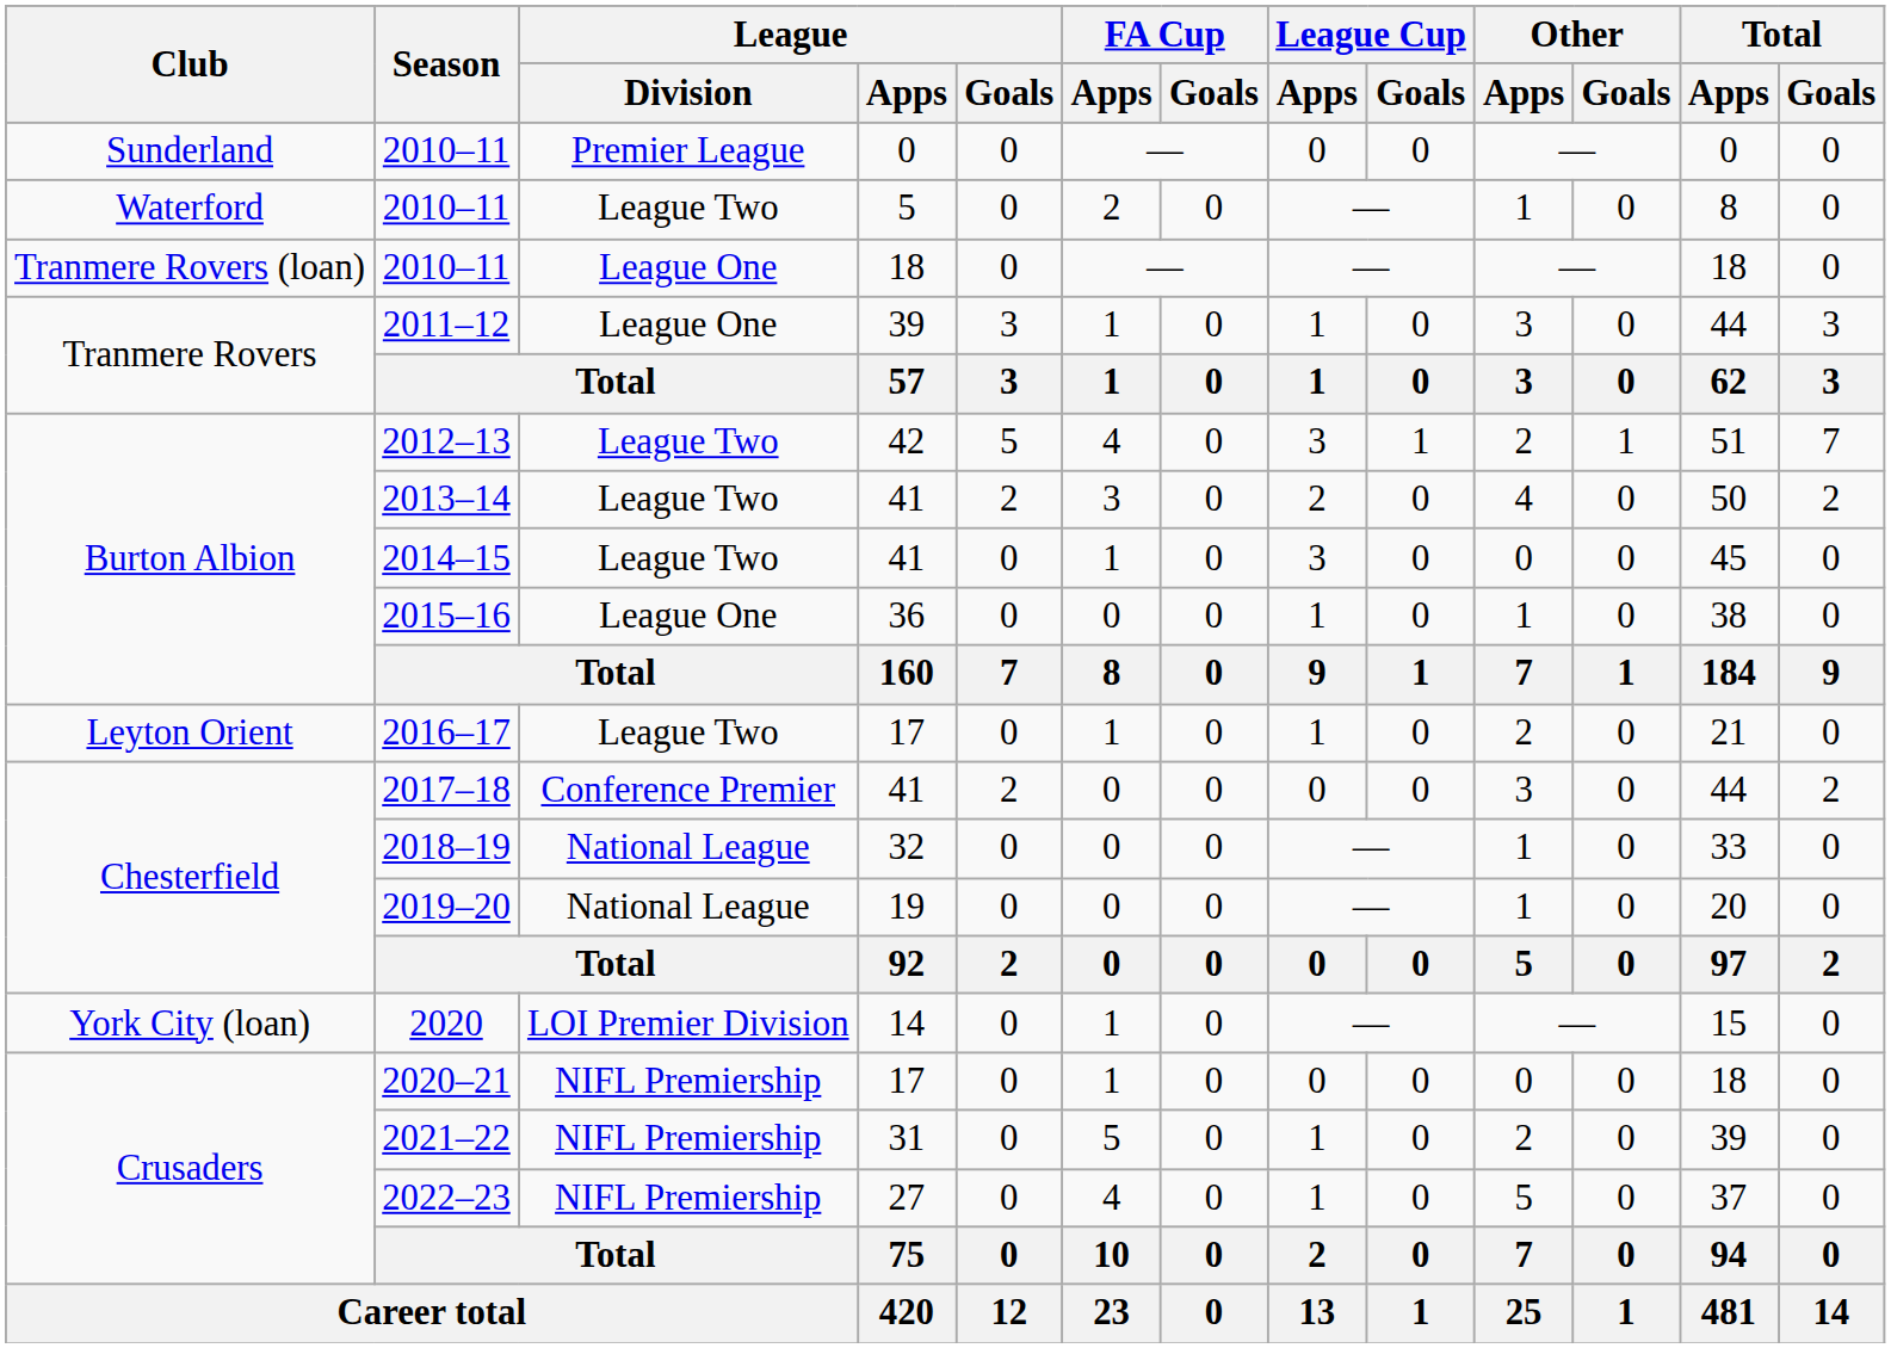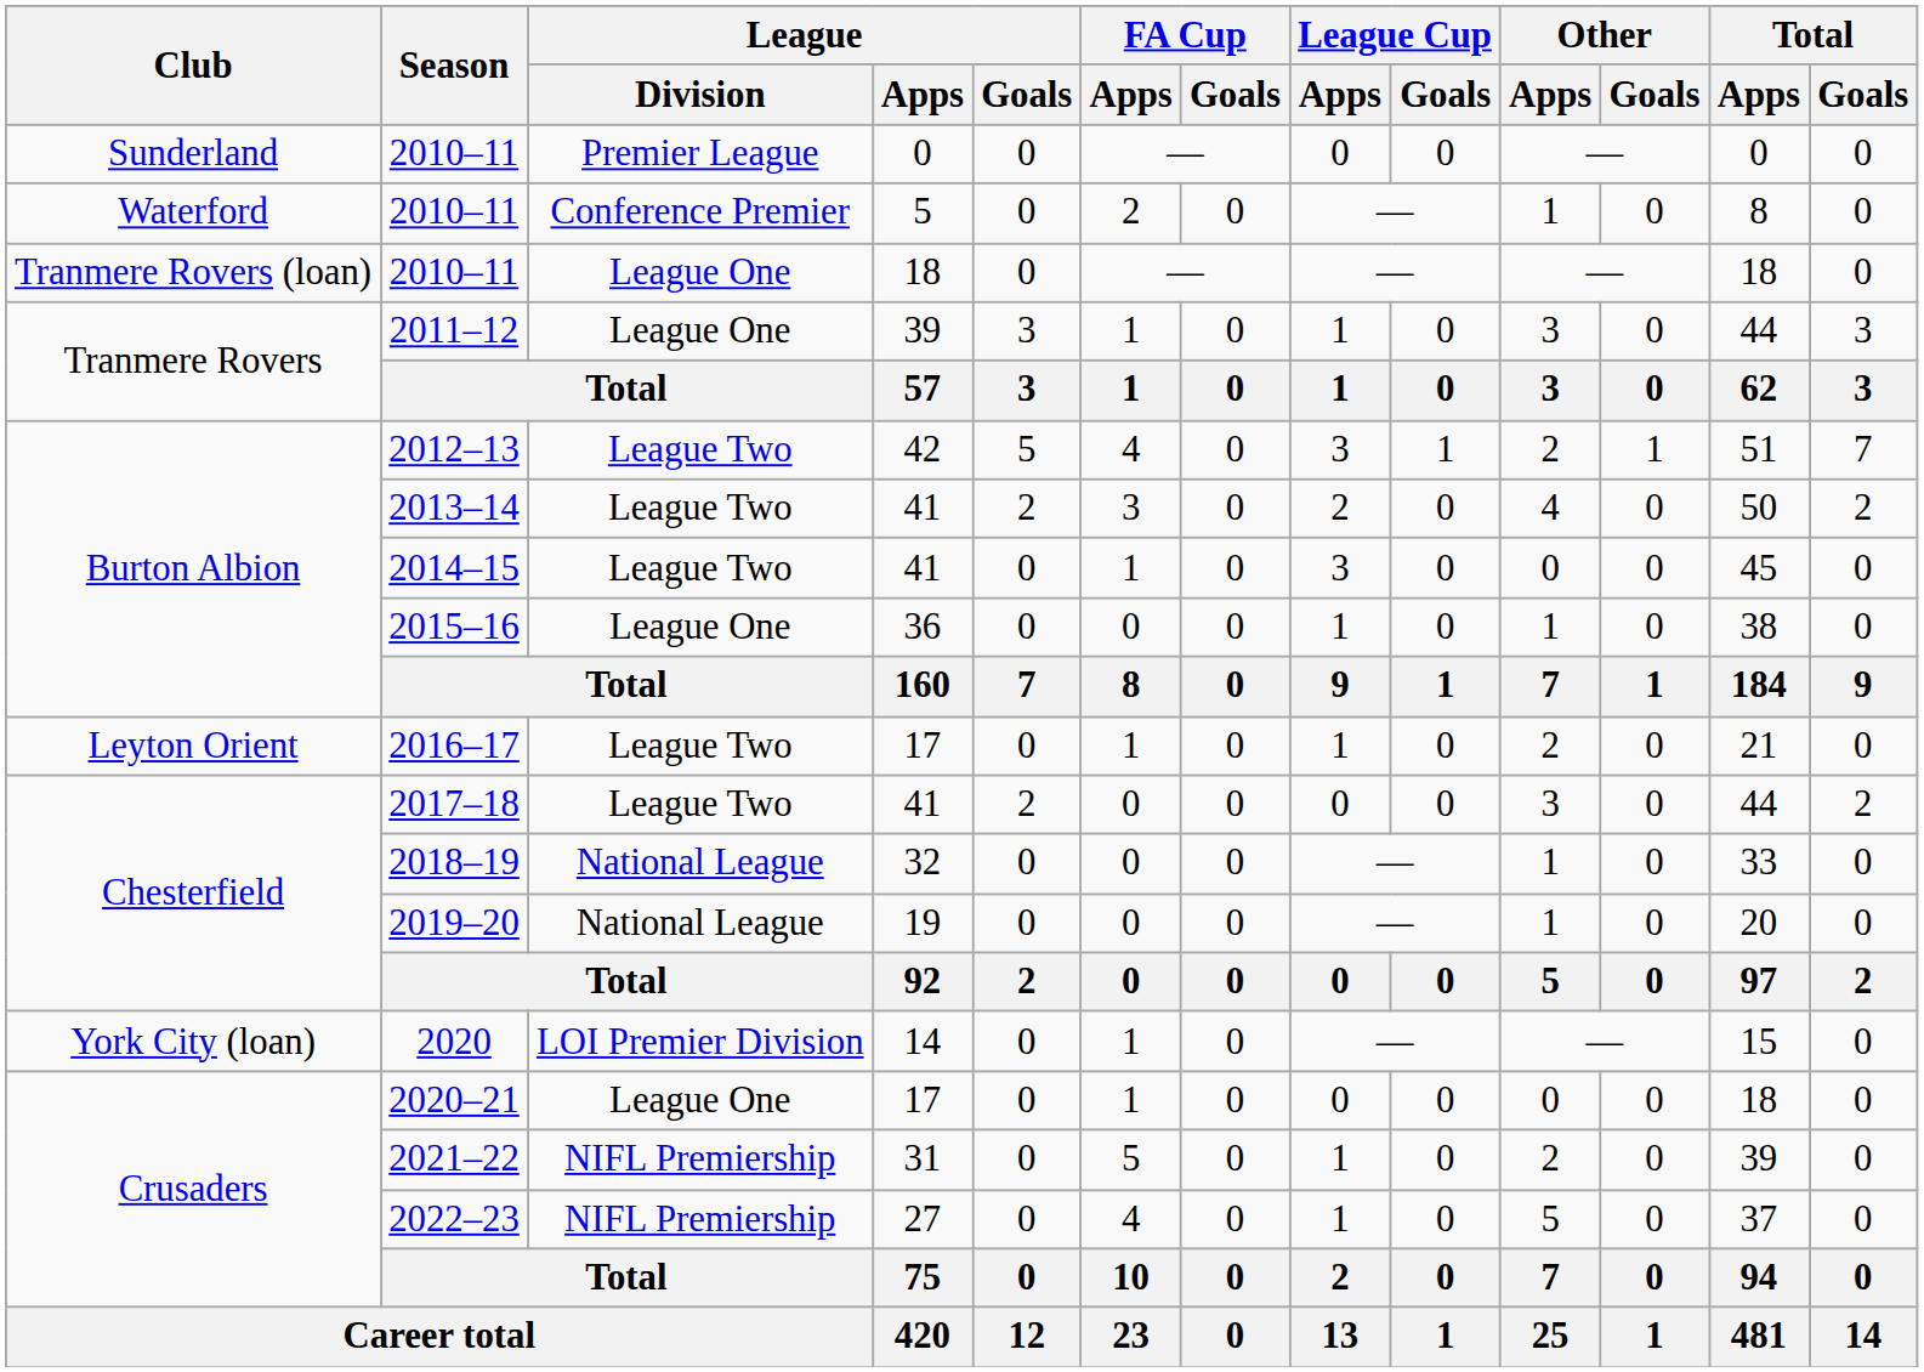 <table class=wikitable style=text-align:center>
 <tr>
 <th rowspan=2>Club</th>
 <th rowspan=2>Season</th>
 <th colspan=3>League</th>
 <th colspan=2><a href='#'>FA Cup</a></th>
 <th colspan=2><a href='#'>League Cup</a></th>
 <th colspan=2>Other</th>
 <th colspan=2>Total</th>
 </tr>
 <tr>
 <th>Division</th>
 <th>Apps</th>
 <th>Goals</th>
 <th>Apps</th>
 <th>Goals</th>
 <th>Apps</th>
 <th>Goals</th>
 <th>Apps</th>
 <th>Goals</th>
 <th>Apps</th>
 <th>Goals</th>
 </tr>
 <tr>
 <td><a href='#'>Sunderland</a></td>
 <td><a href='#'>2010–11</a></td>
 <td><a href='#'>Premier League</a></td>
 <td>0</td>
 <td>0</td>
 <td colspan=2>—</td>
 <td>0</td>
 <td>0</td>
 <td colspan=2>—</td>
 <td>0</td>
 <td>0</td>
 </tr>
 <tr>
 <td><a href='#'>Waterford</a></td>
 <td><a href='#'>2010–11</a></td>
-<td>League Two</td>
+<td><a href='#'>Conference Premier</a></td>
 <td>5</td>
 <td>0</td>
 <td>2</td>
 <td>0</td>
 <td colspan=2>—</td>
 <td>1</td>
 <td>0</td>
 <td>8</td>
 <td>0</td>
 </tr>
 <tr>
 <td><a href='#'>Tranmere Rovers</a> (loan)</td>
 <td><a href='#'>2010–11</a></td>
 <td><a href='#'>League One</a></td>
 <td>18</td>
 <td>0</td>
 <td colspan=2>—</td>
 <td colspan=2>—</td>
 <td colspan=2>—</td>
 <td>18</td>
 <td>0</td>
 </tr>
 <tr>
 <td rowspan=2>Tranmere Rovers</td>
 <td><a href='#'>2011–12</a></td>
 <td>League One</td>
 <td>39</td>
 <td>3</td>
 <td>1</td>
 <td>0</td>
 <td>1</td>
 <td>0</td>
 <td>3</td>
 <td>0</td>
 <td>44</td>
 <td>3</td>
 </tr>
 <tr>
 <th colspan=2>Total</th>
 <th>57</th>
 <th>3</th>
 <th>1</th>
 <th>0</th>
 <th>1</th>
 <th>0</th>
 <th>3</th>
 <th>0</th>
 <th>62</th>
 <th>3</th>
 </tr>
 <tr>
 <td rowspan=5><a href='#'>Burton Albion</a></td>
 <td><a href='#'>2012–13</a></td>
 <td><a href='#'>League Two</a></td>
 <td>42</td>
 <td>5</td>
 <td>4</td>
 <td>0</td>
 <td>3</td>
 <td>1</td>
 <td>2</td>
 <td>1</td>
 <td>51</td>
 <td>7</td>
 </tr>
 <tr>
 <td><a href='#'>2013–14</a></td>
 <td>League Two</td>
 <td>41</td>
 <td>2</td>
 <td>3</td>
 <td>0</td>
 <td>2</td>
 <td>0</td>
 <td>4</td>
 <td>0</td>
 <td>50</td>
 <td>2</td>
 </tr>
 <tr>
 <td><a href='#'>2014–15</a></td>
 <td>League Two</td>
 <td>41</td>
 <td>0</td>
 <td>1</td>
 <td>0</td>
 <td>3</td>
 <td>0</td>
 <td>0</td>
 <td>0</td>
 <td>45</td>
 <td>0</td>
 </tr>
 <tr>
 <td><a href='#'>2015–16</a></td>
 <td>League One</td>
 <td>36</td>
 <td>0</td>
 <td>0</td>
 <td>0</td>
 <td>1</td>
 <td>0</td>
 <td>1</td>
 <td>0</td>
 <td>38</td>
 <td>0</td>
 </tr>
 <tr>
 <th colspan=2>Total</th>
 <th>160</th>
 <th>7</th>
 <th>8</th>
 <th>0</th>
 <th>9</th>
 <th>1</th>
 <th>7</th>
 <th>1</th>
 <th>184</th>
 <th>9</th>
 </tr>
 <tr>
 <td><a href='#'>Leyton Orient</a></td>
 <td><a href='#'>2016–17</a></td>
 <td>League Two</td>
 <td>17</td>
 <td>0</td>
 <td>1</td>
 <td>0</td>
 <td>1</td>
 <td>0</td>
 <td>2</td>
 <td>0</td>
 <td>21</td>
 <td>0</td>
 </tr>
 <tr>
 <td rowspan=4><a href='#'>Chesterfield</a></td>
 <td><a href='#'>2017–18</a></td>
-<td><a href='#'>Conference Premier</a></td>
+<td>League Two</td>
 <td>41</td>
 <td>2</td>
 <td>0</td>
 <td>0</td>
 <td>0</td>
 <td>0</td>
 <td>3</td>
 <td>0</td>
 <td>44</td>
 <td>2</td>
 </tr>
 <tr>
 <td><a href='#'>2018–19</a></td>
 <td><a href='#'>National League</a></td>
 <td>32</td>
 <td>0</td>
 <td>0</td>
 <td>0</td>
 <td colspan=2>—</td>
 <td>1</td>
 <td>0</td>
 <td>33</td>
 <td>0</td>
 </tr>
 <tr>
 <td><a href='#'>2019–20</a></td>
 <td>National League</td>
 <td>19</td>
 <td>0</td>
 <td>0</td>
 <td>0</td>
 <td colspan=2>—</td>
 <td>1</td>
 <td>0</td>
 <td>20</td>
 <td>0</td>
 </tr>
 <tr>
 <th colspan=2>Total</th>
 <th>92</th>
 <th>2</th>
 <th>0</th>
 <th>0</th>
 <th>0</th>
 <th>0</th>
 <th>5</th>
 <th>0</th>
 <th>97</th>
 <th>2</th>
 </tr>
 <tr>
 <td><a href='#'>York City</a> (loan)</td>
 <td><a href='#'>2020</a></td>
 <td><a href='#'>LOI Premier Division</a></td>
 <td>14</td>
 <td>0</td>
 <td>1</td>
 <td>0</td>
 <td colspan=2>—</td>
 <td colspan=2>—</td>
 <td>15</td>
 <td>0</td>
 </tr>
 <tr>
 <td rowspan=4><a href='#'>Crusaders</a></td>
 <td><a href='#'>2020–21</a></td>
-<td><a href='#'>NIFL Premiership</a></td>
+<td>League One</td>
 <td>17</td>
 <td>0</td>
 <td>1</td>
 <td>0</td>
 <td>0</td>
 <td>0</td>
 <td>0</td>
 <td>0</td>
 <td>18</td>
 <td>0</td>
 </tr>
 <tr>
 <td><a href='#'>2021–22</a></td>
 <td><a href='#'>NIFL Premiership</a></td>
 <td>31</td>
 <td>0</td>
 <td>5</td>
 <td>0</td>
 <td>1</td>
 <td>0</td>
 <td>2</td>
 <td>0</td>
 <td>39</td>
 <td>0</td>
 </tr>
 <tr>
 <td><a href='#'>2022–23</a></td>
 <td><a href='#'>NIFL Premiership</a></td>
 <td>27</td>
 <td>0</td>
 <td>4</td>
 <td>0</td>
 <td>1</td>
 <td>0</td>
 <td>5</td>
 <td>0</td>
 <td>37</td>
 <td>0</td>
 </tr>
 <tr>
 <th colspan=2>Total</th>
 <th>75</th>
 <th>0</th>
 <th>10</th>
 <th>0</th>
 <th>2</th>
 <th>0</th>
 <th>7</th>
 <th>0</th>
 <th>94</th>
 <th>0</th>
 </tr>
 <tr>
 <th colspan=3>Career total</th>
 <th>420</th>
 <th>12</th>
 <th>23</th>
 <th>0</th>
 <th>13</th>
 <th>1</th>
 <th>25</th>
 <th>1</th>
 <th>481</th>
 <th>14</th>
 </tr>
 </table>
